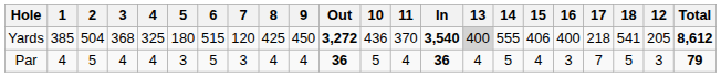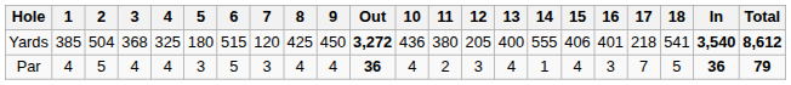 <table class="wikitable" style="text-align:center">
 <tr>
 <th align="left">Hole</th>
 <th>1</th>
 <th>2</th>
 <th>3</th>
 <th>4</th>
 <th>5</th>
 <th>6</th>
 <th>7</th>
 <th>8</th>
 <th>9</th>
 <th>Out</th>
 <th>10</th>
 <th>11</th>
-<th>In</th>
+<th>12</th>
 <th>13</th>
 <th>14</th>
 <th>15</th>
 <th>16</th>
 <th>17</th>
 <th>18</th>
-<th>12</th>
+<th>In</th>
 <th>Total</th>
 </tr>
 <tr>
 <td align="center">Yards</td>
 <td>385</td>
 <td>504</td>
 <td>368</td>
 <td>325</td>
 <td>180</td>
 <td>515</td>
 <td>120</td>
 <td>425</td>
 <td>450</td>
 <td><strong>3,272</strong></td>
 <td>436</td>
-<td>370</td>
-<td><strong>3,540</strong></td>
-<td style="background: lightgrey;">400</td>
+<td>380</td>
+<td>205</td>
+<td>400</td>
 <td>555</td>
 <td>406</td>
-<td>400</td>
+<td>401</td>
 <td>218</td>
 <td>541</td>
-<td>205</td>
+<td><strong>3,540</strong></td>
 <td><strong>8,612</strong></td>
 </tr>
 <tr>
 <td align="center">Par</td>
 <td>4</td>
 <td>5</td>
 <td>4</td>
 <td>4</td>
 <td>3</td>
 <td>5</td>
 <td>3</td>
 <td>4</td>
 <td>4</td>
 <td><strong>36</strong></td>
-<td>5</td>
 <td>4</td>
-<td><strong>36</strong></td>
+<td>2</td>
+<td>3</td>
 <td>4</td>
-<td>5</td>
+<td>1</td>
 <td>4</td>
 <td>3</td>
 <td>7</td>
 <td>5</td>
-<td>3</td>
+<td><strong>36</strong></td>
 <td><strong>79</strong></td>
 </tr>
 </table>
